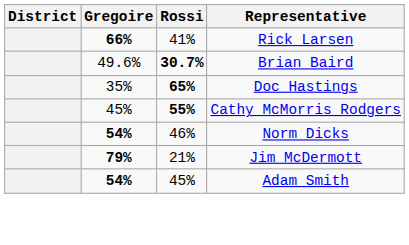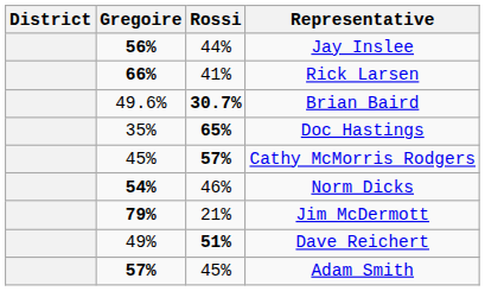 <table class=wikitable>
 <tr>
 <th>District</th>
 <th>Gregoire</th>
 <th>Rossi</th>
 <th>Representative</th>
+</tr>
+<tr align=center>
+<th></th>
+<td><strong>56%</strong></td>
+<td>44%</td>
+<td><a href='#'>Jay Inslee</a></td>
 </tr>
 <tr align=center>
 <th></th>
 <td><strong>66%</strong></td>
 <td>41%</td>
 <td><a href='#'>Rick Larsen</a></td>
 </tr>
 <tr align=center>
 <th></th>
 <td>49.6%</td>
 <td><strong>30.7%</strong></td>
 <td><a href='#'>Brian Baird</a></td>
 </tr>
 <tr align=center>
 <th></th>
 <td>35%</td>
 <td><strong>65%</strong></td>
 <td><a href='#'>Doc Hastings</a></td>
 </tr>
 <tr align=center>
 <th></th>
 <td>45%</td>
-<td><strong>55%</strong></td>
+<td><strong>57%</strong></td>
 <td><a href='#'>Cathy McMorris Rodgers</a></td>
 </tr>
 <tr align=center>
 <th></th>
 <td><strong>54%</strong></td>
 <td>46%</td>
 <td><a href='#'>Norm Dicks</a></td>
 </tr>
 <tr align=center>
 <th></th>
 <td><strong>79%</strong></td>
 <td>21%</td>
 <td><a href='#'>Jim McDermott</a></td>
 </tr>
 <tr align=center>
 <th></th>
-<td><strong>54%</strong></td>
+<td>49%</td>
+<td><strong>51%</strong></td>
+<td><a href='#'>Dave Reichert</a></td>
+</tr>
+<tr align=center>
+<th></th>
+<td><strong>57%</strong></td>
 <td>45%</td>
 <td><a href='#'>Adam Smith</a></td>
 </tr>
 </table>
